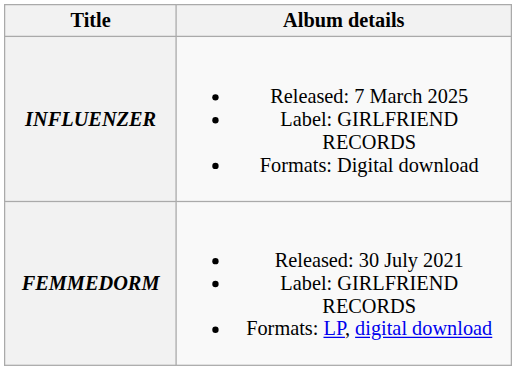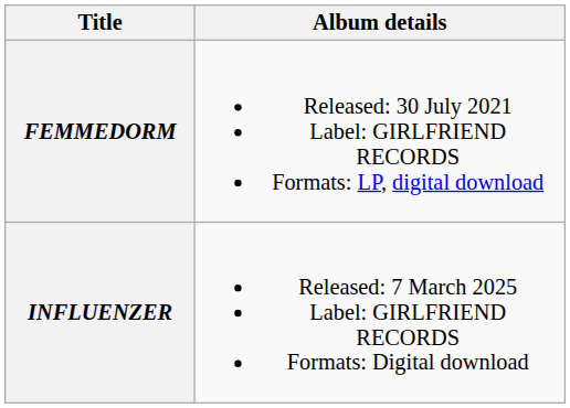 <table class="wikitable plainrowheaders" style="text-align:center">
 <tr>
 <th scope="col" style="width:8em;">Title</th>
 <th scope="col" style="width:16em;">Album details</th>
 </tr>
 <tr>
+<th scope="row"><em>FEMMEDORM</em></th>
+<td><br><ul><li>Released: 30 July 2021</li><li>Label: GIRLFRIEND RECORDS</li><li>Formats: <a href='#'>LP</a>, <a href='#'>digital download</a></li></ul></td>
+</tr>
+<tr>
 <th scope="row"><em>INFLUENZER</em></th>
 <td><br><ul><li>Released: 7 March 2025</li><li>Label: GIRLFRIEND RECORDS</li><li>Formats: Digital download</li></ul></td>
 </tr>
-<tr>
-<th scope="row"><em>FEMMEDORM</em></th>
-<td><br><ul><li>Released: 30 July 2021</li><li>Label: GIRLFRIEND RECORDS</li><li>Formats: <a href='#'>LP</a>, <a href='#'>digital download</a></li></ul></td>
-</tr>
 </table>
